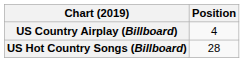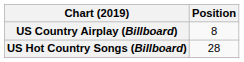 <table class="wikitable sortable plainrowheaders" style="text-align:center">
 <tr>
 <th>Chart (2019)</th>
 <th>Position</th>
 </tr>
 <tr>
 <th scope="row">US Country Airplay (<em>Billboard</em>)</th>
-<td>4</td>
+<td>8</td>
 </tr>
 <tr>
 <th scope="row">US Hot Country Songs (<em>Billboard</em>)</th>
 <td>28</td>
 </tr>
 </table>
